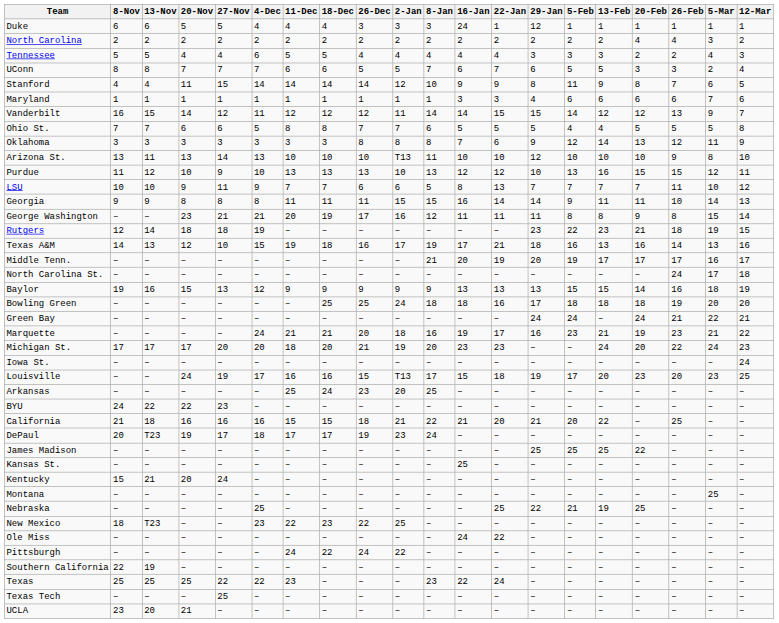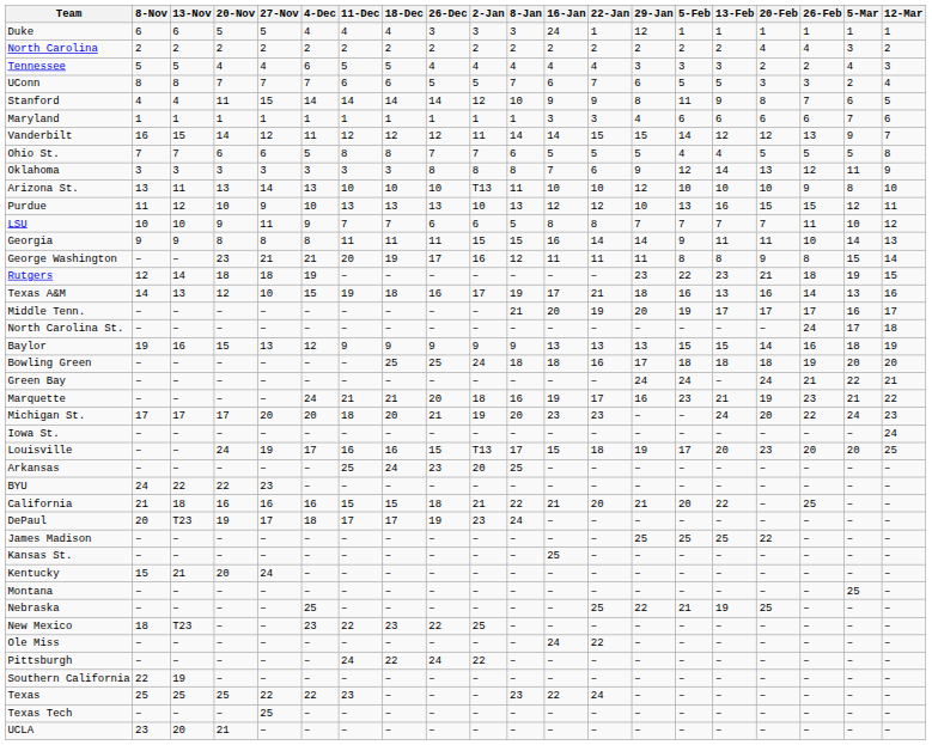 <table class="wikitable sortable">
 <tr>
 <th>Team</th>
 <th>8-Nov</th>
 <th>13-Nov</th>
 <th>20-Nov</th>
 <th>27-Nov</th>
 <th>4-Dec</th>
 <th>11-Dec</th>
 <th>18-Dec</th>
 <th>26-Dec</th>
 <th>2-Jan</th>
 <th>8-Jan</th>
 <th>16-Jan</th>
 <th>22-Jan</th>
 <th>29-Jan</th>
 <th>5-Feb</th>
 <th>13-Feb</th>
 <th>20-Feb</th>
 <th>26-Feb</th>
 <th>5-Mar</th>
 <th>12-Mar</th>
 </tr>
 <tr>
 <td>Duke</td>
 <td>6</td>
 <td>6</td>
 <td>5</td>
 <td>5</td>
 <td>4</td>
 <td>4</td>
 <td>4</td>
 <td>3</td>
 <td>3</td>
 <td>3</td>
 <td>24</td>
 <td>1</td>
 <td>12</td>
 <td>1</td>
 <td>1</td>
 <td>1</td>
 <td>1</td>
 <td>1</td>
 <td>1</td>
 </tr>
 <tr>
 <td><a href='#'>North Carolina</a></td>
 <td>2</td>
 <td>2</td>
 <td>2</td>
 <td>2</td>
 <td>2</td>
 <td>2</td>
 <td>2</td>
 <td>2</td>
 <td>2</td>
 <td>2</td>
 <td>2</td>
 <td>2</td>
 <td>2</td>
 <td>2</td>
 <td>2</td>
 <td>4</td>
 <td>4</td>
 <td>3</td>
 <td>2</td>
 </tr>
 <tr>
 <td><a href='#'>Tennessee</a></td>
 <td>5</td>
 <td>5</td>
 <td>4</td>
 <td>4</td>
 <td>6</td>
 <td>5</td>
 <td>5</td>
 <td>4</td>
 <td>4</td>
 <td>4</td>
 <td>4</td>
 <td>4</td>
 <td>3</td>
 <td>3</td>
 <td>3</td>
 <td>2</td>
 <td>2</td>
 <td>4</td>
 <td>3</td>
 </tr>
 <tr>
 <td>UConn</td>
 <td>8</td>
 <td>8</td>
 <td>7</td>
 <td>7</td>
 <td>7</td>
 <td>6</td>
 <td>6</td>
 <td>5</td>
 <td>5</td>
 <td>7</td>
 <td>6</td>
 <td>7</td>
 <td>6</td>
 <td>5</td>
 <td>5</td>
 <td>3</td>
 <td>3</td>
 <td>2</td>
 <td>4</td>
 </tr>
 <tr>
 <td>Stanford</td>
 <td>4</td>
 <td>4</td>
 <td>11</td>
 <td>15</td>
 <td>14</td>
 <td>14</td>
 <td>14</td>
 <td>14</td>
 <td>12</td>
 <td>10</td>
 <td>9</td>
 <td>9</td>
 <td>8</td>
 <td>11</td>
 <td>9</td>
 <td>8</td>
 <td>7</td>
 <td>6</td>
 <td>5</td>
 </tr>
 <tr>
 <td>Maryland</td>
 <td>1</td>
 <td>1</td>
 <td>1</td>
 <td>1</td>
 <td>1</td>
 <td>1</td>
 <td>1</td>
 <td>1</td>
 <td>1</td>
 <td>1</td>
 <td>3</td>
 <td>3</td>
 <td>4</td>
 <td>6</td>
 <td>6</td>
 <td>6</td>
 <td>6</td>
 <td>7</td>
 <td>6</td>
 </tr>
 <tr>
 <td>Vanderbilt</td>
 <td>16</td>
 <td>15</td>
 <td>14</td>
 <td>12</td>
 <td>11</td>
 <td>12</td>
 <td>12</td>
 <td>12</td>
 <td>11</td>
 <td>14</td>
 <td>14</td>
 <td>15</td>
 <td>15</td>
 <td>14</td>
 <td>12</td>
 <td>12</td>
 <td>13</td>
 <td>9</td>
 <td>7</td>
 </tr>
 <tr>
 <td>Ohio St.</td>
 <td>7</td>
 <td>7</td>
 <td>6</td>
 <td>6</td>
 <td>5</td>
 <td>8</td>
 <td>8</td>
 <td>7</td>
 <td>7</td>
 <td>6</td>
 <td>5</td>
 <td>5</td>
 <td>5</td>
 <td>4</td>
 <td>4</td>
 <td>5</td>
 <td>5</td>
 <td>5</td>
 <td>8</td>
 </tr>
 <tr>
 <td>Oklahoma</td>
 <td>3</td>
 <td>3</td>
 <td>3</td>
 <td>3</td>
 <td>3</td>
 <td>3</td>
 <td>3</td>
 <td>8</td>
 <td>8</td>
 <td>8</td>
 <td>7</td>
 <td>6</td>
 <td>9</td>
 <td>12</td>
 <td>14</td>
 <td>13</td>
 <td>12</td>
 <td>11</td>
 <td>9</td>
 </tr>
 <tr>
 <td>Arizona St.</td>
 <td>13</td>
 <td>11</td>
 <td>13</td>
 <td>14</td>
 <td>13</td>
 <td>10</td>
 <td>10</td>
 <td>10</td>
 <td data-sort-value=13>T13</td>
 <td>11</td>
 <td>10</td>
 <td>10</td>
 <td>12</td>
 <td>10</td>
 <td>10</td>
 <td>10</td>
 <td>9</td>
 <td>8</td>
 <td>10</td>
 </tr>
 <tr>
 <td>Purdue</td>
 <td>11</td>
 <td>12</td>
 <td>10</td>
 <td>9</td>
 <td>10</td>
 <td>13</td>
 <td>13</td>
 <td>13</td>
 <td>10</td>
 <td>13</td>
 <td>12</td>
 <td>12</td>
 <td>10</td>
 <td>13</td>
 <td>16</td>
 <td>15</td>
 <td>15</td>
 <td>12</td>
 <td>11</td>
 </tr>
 <tr>
 <td><a href='#'>LSU</a></td>
 <td>10</td>
 <td>10</td>
 <td>9</td>
 <td>11</td>
 <td>9</td>
 <td>7</td>
 <td>7</td>
 <td>6</td>
 <td>6</td>
 <td>5</td>
 <td>8</td>
-<td>13</td>
+<td>8</td>
 <td>7</td>
 <td>7</td>
 <td>7</td>
 <td>7</td>
 <td>11</td>
 <td>10</td>
 <td>12</td>
 </tr>
 <tr>
 <td>Georgia</td>
 <td>9</td>
 <td>9</td>
 <td>8</td>
 <td>8</td>
 <td>8</td>
 <td>11</td>
 <td>11</td>
 <td>11</td>
 <td>15</td>
 <td>15</td>
 <td>16</td>
 <td>14</td>
 <td>14</td>
 <td>9</td>
 <td>11</td>
 <td>11</td>
 <td>10</td>
 <td>14</td>
 <td>13</td>
 </tr>
 <tr>
 <td>George Washington</td>
 <td data-sort-value=99>–</td>
 <td data-sort-value=99>–</td>
 <td>23</td>
 <td>21</td>
 <td>21</td>
 <td>20</td>
 <td>19</td>
 <td>17</td>
 <td>16</td>
 <td>12</td>
 <td>11</td>
 <td>11</td>
 <td>11</td>
 <td>8</td>
 <td>8</td>
 <td>9</td>
 <td>8</td>
 <td>15</td>
 <td>14</td>
 </tr>
 <tr>
 <td><a href='#'>Rutgers</a></td>
 <td>12</td>
 <td>14</td>
 <td>18</td>
 <td>18</td>
 <td>19</td>
 <td data-sort-value=99>–</td>
 <td data-sort-value=99>–</td>
 <td data-sort-value=99>–</td>
 <td data-sort-value=99>–</td>
 <td data-sort-value=99>–</td>
 <td data-sort-value=99>–</td>
 <td data-sort-value=99>–</td>
 <td>23</td>
 <td>22</td>
 <td>23</td>
 <td>21</td>
 <td>18</td>
 <td>19</td>
 <td>15</td>
 </tr>
 <tr>
 <td>Texas A&M</td>
 <td>14</td>
 <td>13</td>
 <td>12</td>
 <td>10</td>
 <td>15</td>
 <td>19</td>
 <td>18</td>
 <td>16</td>
 <td>17</td>
 <td>19</td>
 <td>17</td>
 <td>21</td>
 <td>18</td>
 <td>16</td>
 <td>13</td>
 <td>16</td>
 <td>14</td>
 <td>13</td>
 <td>16</td>
 </tr>
 <tr>
 <td>Middle Tenn.</td>
 <td data-sort-value=99>–</td>
 <td data-sort-value=99>–</td>
 <td data-sort-value=99>–</td>
 <td data-sort-value=99>–</td>
 <td data-sort-value=99>–</td>
 <td data-sort-value=99>–</td>
 <td data-sort-value=99>–</td>
 <td data-sort-value=99>–</td>
 <td data-sort-value=99>–</td>
 <td>21</td>
 <td>20</td>
 <td>19</td>
 <td>20</td>
 <td>19</td>
 <td>17</td>
 <td>17</td>
 <td>17</td>
 <td>16</td>
 <td>17</td>
 </tr>
 <tr>
 <td>North Carolina St.</td>
 <td data-sort-value=99>–</td>
 <td data-sort-value=99>–</td>
 <td data-sort-value=99>–</td>
 <td data-sort-value=99>–</td>
 <td data-sort-value=99>–</td>
 <td data-sort-value=99>–</td>
 <td data-sort-value=99>–</td>
 <td data-sort-value=99>–</td>
 <td data-sort-value=99>–</td>
 <td data-sort-value=99>–</td>
 <td data-sort-value=99>–</td>
 <td data-sort-value=99>–</td>
 <td data-sort-value=99>–</td>
 <td data-sort-value=99>–</td>
 <td data-sort-value=99>–</td>
 <td data-sort-value=99>–</td>
 <td>24</td>
 <td>17</td>
 <td>18</td>
 </tr>
 <tr>
 <td>Baylor</td>
 <td>19</td>
 <td>16</td>
 <td>15</td>
 <td>13</td>
 <td>12</td>
 <td>9</td>
 <td>9</td>
 <td>9</td>
 <td>9</td>
 <td>9</td>
 <td>13</td>
 <td>13</td>
 <td>13</td>
 <td>15</td>
 <td>15</td>
 <td>14</td>
 <td>16</td>
 <td>18</td>
 <td>19</td>
 </tr>
 <tr>
 <td>Bowling Green</td>
 <td data-sort-value=99>–</td>
 <td data-sort-value=99>–</td>
 <td data-sort-value=99>–</td>
 <td data-sort-value=99>–</td>
 <td data-sort-value=99>–</td>
 <td data-sort-value=99>–</td>
 <td>25</td>
 <td>25</td>
 <td>24</td>
 <td>18</td>
 <td>18</td>
 <td>16</td>
 <td>17</td>
 <td>18</td>
 <td>18</td>
 <td>18</td>
 <td>19</td>
 <td>20</td>
 <td>20</td>
 </tr>
 <tr>
 <td>Green Bay</td>
 <td data-sort-value=99>–</td>
 <td data-sort-value=99>–</td>
 <td data-sort-value=99>–</td>
 <td data-sort-value=99>–</td>
 <td data-sort-value=99>–</td>
 <td data-sort-value=99>–</td>
 <td data-sort-value=99>–</td>
 <td data-sort-value=99>–</td>
 <td data-sort-value=99>–</td>
 <td data-sort-value=99>–</td>
 <td data-sort-value=99>–</td>
 <td data-sort-value=99>–</td>
 <td>24</td>
 <td>24</td>
 <td data-sort-value=99>–</td>
 <td>24</td>
 <td>21</td>
 <td>22</td>
 <td>21</td>
 </tr>
 <tr>
 <td>Marquette</td>
 <td data-sort-value=99>–</td>
 <td data-sort-value=99>–</td>
 <td data-sort-value=99>–</td>
 <td data-sort-value=99>–</td>
 <td>24</td>
 <td>21</td>
 <td>21</td>
 <td>20</td>
 <td>18</td>
 <td>16</td>
 <td>19</td>
 <td>17</td>
 <td>16</td>
 <td>23</td>
 <td>21</td>
 <td>19</td>
 <td>23</td>
 <td>21</td>
 <td>22</td>
 </tr>
 <tr>
 <td>Michigan St.</td>
 <td>17</td>
 <td>17</td>
 <td>17</td>
 <td>20</td>
 <td>20</td>
 <td>18</td>
 <td>20</td>
 <td>21</td>
 <td>19</td>
 <td>20</td>
 <td>23</td>
 <td>23</td>
 <td data-sort-value=99>–</td>
 <td data-sort-value=99>–</td>
 <td>24</td>
 <td>20</td>
 <td>22</td>
 <td>24</td>
 <td>23</td>
 </tr>
 <tr>
 <td>Iowa St.</td>
 <td data-sort-value=99>–</td>
 <td data-sort-value=99>–</td>
 <td data-sort-value=99>–</td>
 <td data-sort-value=99>–</td>
 <td data-sort-value=99>–</td>
 <td data-sort-value=99>–</td>
 <td data-sort-value=99>–</td>
 <td data-sort-value=99>–</td>
 <td data-sort-value=99>–</td>
 <td data-sort-value=99>–</td>
 <td data-sort-value=99>–</td>
 <td data-sort-value=99>–</td>
 <td data-sort-value=99>–</td>
 <td data-sort-value=99>–</td>
 <td data-sort-value=99>–</td>
 <td data-sort-value=99>–</td>
 <td data-sort-value=99>–</td>
 <td data-sort-value=99>–</td>
 <td>24</td>
 </tr>
 <tr>
 <td>Louisville</td>
 <td data-sort-value=99>–</td>
 <td data-sort-value=99>–</td>
 <td>24</td>
 <td>19</td>
 <td>17</td>
 <td>16</td>
 <td>16</td>
 <td>15</td>
 <td data-sort-value=13>T13</td>
 <td>17</td>
 <td>15</td>
 <td>18</td>
 <td>19</td>
 <td>17</td>
 <td>20</td>
 <td>23</td>
 <td>20</td>
-<td>23</td>
+<td>20</td>
 <td>25</td>
 </tr>
 <tr>
 <td>Arkansas</td>
 <td data-sort-value=99>–</td>
 <td data-sort-value=99>–</td>
 <td data-sort-value=99>–</td>
 <td data-sort-value=99>–</td>
 <td data-sort-value=99>–</td>
 <td>25</td>
 <td>24</td>
 <td>23</td>
 <td>20</td>
 <td>25</td>
 <td data-sort-value=99>–</td>
 <td data-sort-value=99>–</td>
 <td data-sort-value=99>–</td>
 <td data-sort-value=99>–</td>
 <td data-sort-value=99>–</td>
 <td data-sort-value=99>–</td>
 <td data-sort-value=99>–</td>
 <td data-sort-value=99>–</td>
 <td data-sort-value=99>–</td>
 </tr>
 <tr>
 <td>BYU</td>
 <td>24</td>
 <td>22</td>
 <td>22</td>
 <td>23</td>
 <td data-sort-value=99>–</td>
 <td data-sort-value=99>–</td>
 <td data-sort-value=99>–</td>
 <td data-sort-value=99>–</td>
 <td data-sort-value=99>–</td>
 <td data-sort-value=99>–</td>
 <td data-sort-value=99>–</td>
 <td data-sort-value=99>–</td>
 <td data-sort-value=99>–</td>
 <td data-sort-value=99>–</td>
 <td data-sort-value=99>–</td>
 <td data-sort-value=99>–</td>
 <td data-sort-value=99>–</td>
 <td data-sort-value=99>–</td>
 <td data-sort-value=99>–</td>
 </tr>
 <tr>
 <td>California</td>
 <td>21</td>
 <td>18</td>
 <td>16</td>
 <td>16</td>
 <td>16</td>
 <td>15</td>
 <td>15</td>
 <td>18</td>
 <td>21</td>
 <td>22</td>
 <td>21</td>
 <td>20</td>
 <td>21</td>
 <td>20</td>
 <td>22</td>
 <td data-sort-value=99>–</td>
 <td>25</td>
 <td data-sort-value=99>–</td>
 <td data-sort-value=99>–</td>
 </tr>
 <tr>
 <td>DePaul</td>
 <td>20</td>
 <td data-sort-value=23>T23</td>
 <td>19</td>
 <td>17</td>
 <td>18</td>
 <td>17</td>
 <td>17</td>
 <td>19</td>
 <td>23</td>
 <td>24</td>
 <td data-sort-value=99>–</td>
 <td data-sort-value=99>–</td>
 <td data-sort-value=99>–</td>
 <td data-sort-value=99>–</td>
 <td data-sort-value=99>–</td>
 <td data-sort-value=99>–</td>
 <td data-sort-value=99>–</td>
 <td data-sort-value=99>–</td>
 <td data-sort-value=99>–</td>
 </tr>
 <tr>
 <td>James Madison</td>
 <td data-sort-value=99>–</td>
 <td data-sort-value=99>–</td>
 <td data-sort-value=99>–</td>
 <td data-sort-value=99>–</td>
 <td data-sort-value=99>–</td>
 <td data-sort-value=99>–</td>
 <td data-sort-value=99>–</td>
 <td data-sort-value=99>–</td>
 <td data-sort-value=99>–</td>
 <td data-sort-value=99>–</td>
 <td data-sort-value=99>–</td>
 <td data-sort-value=99>–</td>
 <td>25</td>
 <td>25</td>
 <td>25</td>
 <td>22</td>
 <td data-sort-value=99>–</td>
 <td data-sort-value=99>–</td>
 <td data-sort-value=99>–</td>
 </tr>
 <tr>
 <td>Kansas St.</td>
 <td data-sort-value=99>–</td>
 <td data-sort-value=99>–</td>
 <td data-sort-value=99>–</td>
 <td data-sort-value=99>–</td>
 <td data-sort-value=99>–</td>
 <td data-sort-value=99>–</td>
 <td data-sort-value=99>–</td>
 <td data-sort-value=99>–</td>
 <td data-sort-value=99>–</td>
 <td data-sort-value=99>–</td>
 <td>25</td>
 <td data-sort-value=99>–</td>
 <td data-sort-value=99>–</td>
 <td data-sort-value=99>–</td>
 <td data-sort-value=99>–</td>
 <td data-sort-value=99>–</td>
 <td data-sort-value=99>–</td>
 <td data-sort-value=99>–</td>
 <td data-sort-value=99>–</td>
 </tr>
 <tr>
 <td>Kentucky</td>
 <td>15</td>
 <td>21</td>
 <td>20</td>
 <td>24</td>
 <td data-sort-value=99>–</td>
 <td data-sort-value=99>–</td>
 <td data-sort-value=99>–</td>
 <td data-sort-value=99>–</td>
 <td data-sort-value=99>–</td>
 <td data-sort-value=99>–</td>
 <td data-sort-value=99>–</td>
 <td data-sort-value=99>–</td>
 <td data-sort-value=99>–</td>
 <td data-sort-value=99>–</td>
 <td data-sort-value=99>–</td>
 <td data-sort-value=99>–</td>
 <td data-sort-value=99>–</td>
 <td data-sort-value=99>–</td>
 <td data-sort-value=99>–</td>
 </tr>
 <tr>
 <td>Montana</td>
 <td data-sort-value=99>–</td>
 <td data-sort-value=99>–</td>
 <td data-sort-value=99>–</td>
 <td data-sort-value=99>–</td>
 <td data-sort-value=99>–</td>
 <td data-sort-value=99>–</td>
 <td data-sort-value=99>–</td>
 <td data-sort-value=99>–</td>
 <td data-sort-value=99>–</td>
 <td data-sort-value=99>–</td>
 <td data-sort-value=99>–</td>
 <td data-sort-value=99>–</td>
 <td data-sort-value=99>–</td>
 <td data-sort-value=99>–</td>
 <td data-sort-value=99>–</td>
 <td data-sort-value=99>–</td>
 <td data-sort-value=99>–</td>
 <td>25</td>
 <td data-sort-value=99>–</td>
 </tr>
 <tr>
 <td>Nebraska</td>
 <td data-sort-value=99>–</td>
 <td data-sort-value=99>–</td>
 <td data-sort-value=99>–</td>
 <td data-sort-value=99>–</td>
 <td>25</td>
 <td data-sort-value=99>–</td>
 <td data-sort-value=99>–</td>
 <td data-sort-value=99>–</td>
 <td data-sort-value=99>–</td>
 <td data-sort-value=99>–</td>
 <td data-sort-value=99>–</td>
 <td>25</td>
 <td>22</td>
 <td>21</td>
 <td>19</td>
 <td>25</td>
 <td data-sort-value=99>–</td>
 <td data-sort-value=99>–</td>
 <td data-sort-value=99>–</td>
 </tr>
 <tr>
 <td>New Mexico</td>
 <td>18</td>
 <td data-sort-value=23>T23</td>
 <td data-sort-value=99>–</td>
 <td data-sort-value=99>–</td>
 <td>23</td>
 <td>22</td>
 <td>23</td>
 <td>22</td>
 <td>25</td>
 <td data-sort-value=99>–</td>
 <td data-sort-value=99>–</td>
 <td data-sort-value=99>–</td>
 <td data-sort-value=99>–</td>
 <td data-sort-value=99>–</td>
 <td data-sort-value=99>–</td>
 <td data-sort-value=99>–</td>
 <td data-sort-value=99>–</td>
 <td data-sort-value=99>–</td>
 <td data-sort-value=99>–</td>
 </tr>
 <tr>
 <td>Ole Miss</td>
 <td data-sort-value=99>–</td>
 <td data-sort-value=99>–</td>
 <td data-sort-value=99>–</td>
 <td data-sort-value=99>–</td>
 <td data-sort-value=99>–</td>
 <td data-sort-value=99>–</td>
 <td data-sort-value=99>–</td>
 <td data-sort-value=99>–</td>
 <td data-sort-value=99>–</td>
 <td data-sort-value=99>–</td>
 <td>24</td>
 <td>22</td>
 <td data-sort-value=99>–</td>
 <td data-sort-value=99>–</td>
 <td data-sort-value=99>–</td>
 <td data-sort-value=99>–</td>
 <td data-sort-value=99>–</td>
 <td data-sort-value=99>–</td>
 <td data-sort-value=99>–</td>
 </tr>
 <tr>
 <td>Pittsburgh</td>
 <td data-sort-value=99>–</td>
 <td data-sort-value=99>–</td>
 <td data-sort-value=99>–</td>
 <td data-sort-value=99>–</td>
 <td data-sort-value=99>–</td>
 <td>24</td>
 <td>22</td>
 <td>24</td>
 <td>22</td>
 <td data-sort-value=99>–</td>
 <td data-sort-value=99>–</td>
 <td data-sort-value=99>–</td>
 <td data-sort-value=99>–</td>
 <td data-sort-value=99>–</td>
 <td data-sort-value=99>–</td>
 <td data-sort-value=99>–</td>
 <td data-sort-value=99>–</td>
 <td data-sort-value=99>–</td>
 <td data-sort-value=99>–</td>
 </tr>
 <tr>
 <td>Southern California</td>
 <td>22</td>
 <td>19</td>
 <td data-sort-value=99>–</td>
 <td data-sort-value=99>–</td>
 <td data-sort-value=99>–</td>
 <td data-sort-value=99>–</td>
 <td data-sort-value=99>–</td>
 <td data-sort-value=99>–</td>
 <td data-sort-value=99>–</td>
 <td data-sort-value=99>–</td>
 <td data-sort-value=99>–</td>
 <td data-sort-value=99>–</td>
 <td data-sort-value=99>–</td>
 <td data-sort-value=99>–</td>
 <td data-sort-value=99>–</td>
 <td data-sort-value=99>–</td>
 <td data-sort-value=99>–</td>
 <td data-sort-value=99>–</td>
 <td data-sort-value=99>–</td>
 </tr>
 <tr>
 <td>Texas</td>
 <td>25</td>
 <td>25</td>
 <td>25</td>
 <td>22</td>
 <td>22</td>
 <td>23</td>
 <td data-sort-value=99>–</td>
 <td data-sort-value=99>–</td>
 <td data-sort-value=99>–</td>
 <td>23</td>
 <td>22</td>
 <td>24</td>
 <td data-sort-value=99>–</td>
 <td data-sort-value=99>–</td>
 <td data-sort-value=99>–</td>
 <td data-sort-value=99>–</td>
 <td data-sort-value=99>–</td>
 <td data-sort-value=99>–</td>
 <td data-sort-value=99>–</td>
 </tr>
 <tr>
 <td>Texas Tech</td>
 <td data-sort-value=99>–</td>
 <td data-sort-value=99>–</td>
 <td data-sort-value=99>–</td>
 <td>25</td>
 <td data-sort-value=99>–</td>
 <td data-sort-value=99>–</td>
 <td data-sort-value=99>–</td>
 <td data-sort-value=99>–</td>
 <td data-sort-value=99>–</td>
 <td data-sort-value=99>–</td>
 <td data-sort-value=99>–</td>
 <td data-sort-value=99>–</td>
 <td data-sort-value=99>–</td>
 <td data-sort-value=99>–</td>
 <td data-sort-value=99>–</td>
 <td data-sort-value=99>–</td>
 <td data-sort-value=99>–</td>
 <td data-sort-value=99>–</td>
 <td data-sort-value=99>–</td>
 </tr>
 <tr>
 <td>UCLA</td>
 <td>23</td>
 <td>20</td>
 <td>21</td>
 <td data-sort-value=99>–</td>
 <td data-sort-value=99>–</td>
 <td data-sort-value=99>–</td>
 <td data-sort-value=99>–</td>
 <td data-sort-value=99>–</td>
 <td data-sort-value=99>–</td>
 <td data-sort-value=99>–</td>
 <td data-sort-value=99>–</td>
 <td data-sort-value=99>–</td>
 <td data-sort-value=99>–</td>
 <td data-sort-value=99>–</td>
 <td data-sort-value=99>–</td>
 <td data-sort-value=99>–</td>
 <td data-sort-value=99>–</td>
 <td data-sort-value=99>–</td>
 <td data-sort-value=99>–</td>
 </tr>
 </table>
